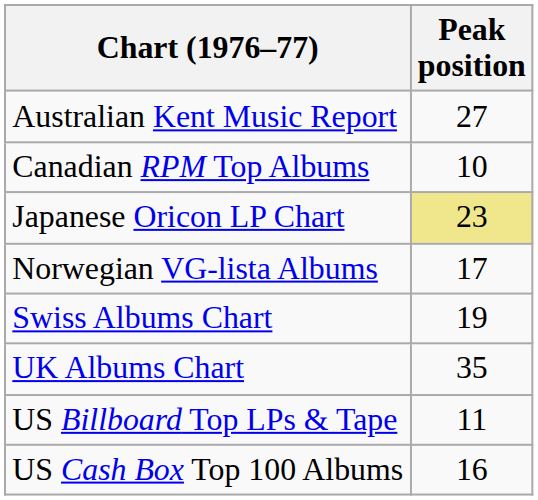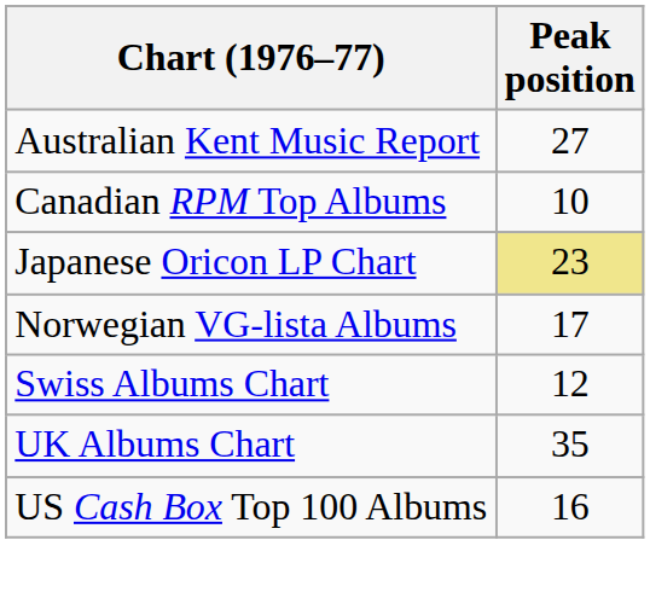 <table class="wikitable sortable" style="text-align:center;">
 <tr>
 <th scope="col">Chart (1976–77)</th>
 <th scope="col">Peak<br>position</th>
 </tr>
 <tr>
 <td scope="row" align="left">Australian <a href='#'>Kent Music Report</a></td>
 <td>27</td>
 </tr>
 <tr>
 <td scope="row" align="left">Canadian <a href='#'><em>RPM</em> Top Albums</a></td>
 <td>10</td>
 </tr>
 <tr>
 <td scope="row" align="left">Japanese <a href='#'>Oricon LP Chart</a></td>
 <td style="background: khaki;">23</td>
 </tr>
 <tr>
 <td scope="row" align="left">Norwegian <a href='#'>VG-lista Albums</a></td>
 <td>17</td>
 </tr>
 <tr>
 <td scope="row" align="left"><a href='#'>Swiss Albums Chart</a></td>
-<td>19</td>
+<td>12</td>
 </tr>
 <tr>
 <td scope="row" align="left"><a href='#'>UK Albums Chart</a></td>
 <td>35</td>
 </tr>
 <tr>
-<td scope="row" align="left">US <a href='#'><em>Billboard</em> Top LPs & Tape</a></td>
-<td>11</td>
-</tr>
-<tr>
 <td scope="row" align="left">US <em><a href='#'>Cash Box</a></em> Top 100 Albums</td>
 <td>16</td>
 </tr>
 </table>
